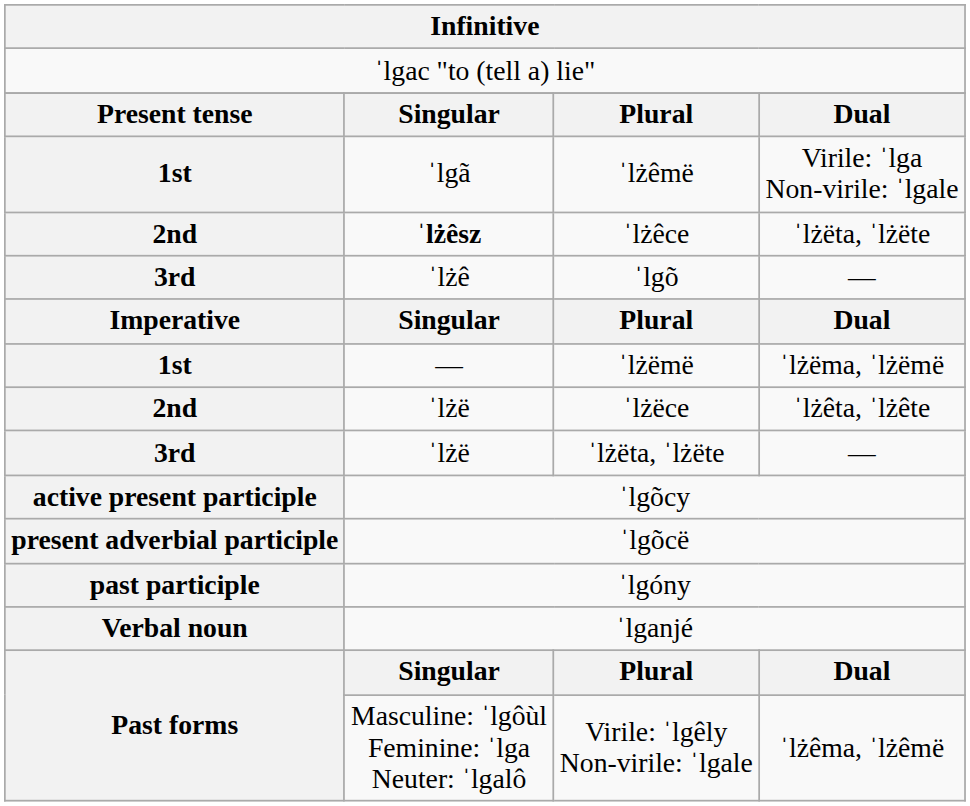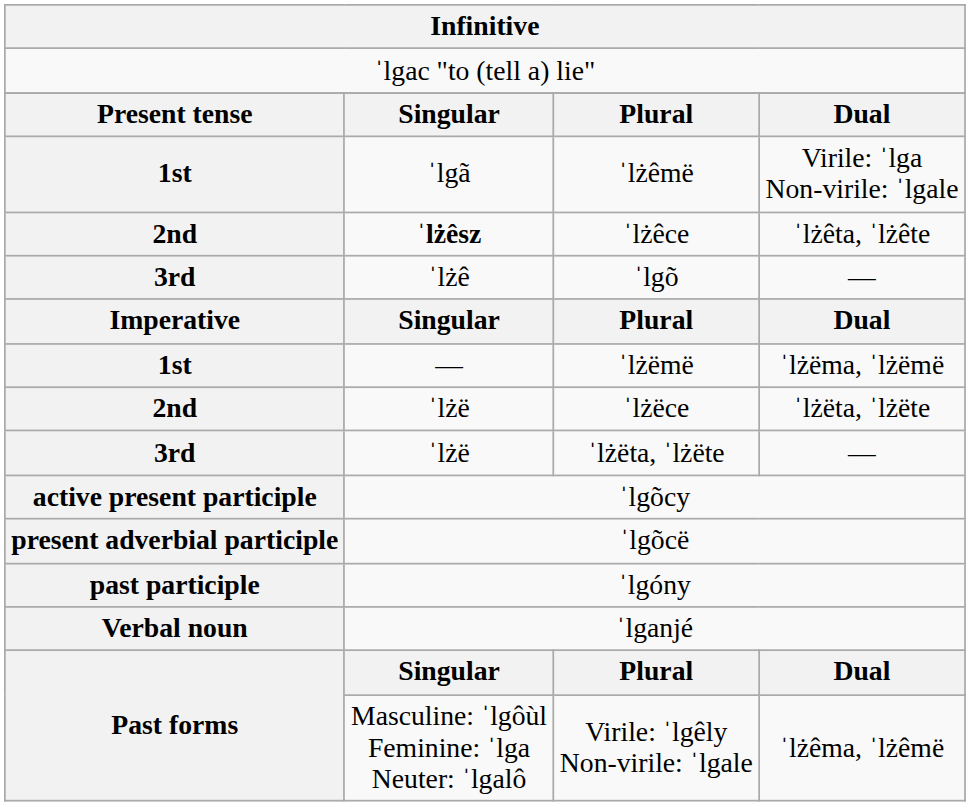 <table class="wikitable" style="text-align:center;">
 <tr>
 <th colspan="4">Infinitive</th>
 </tr>
 <tr>
 <td colspan="4">ˈlgac "to (tell a) lie"</td>
 </tr>
 <tr>
 </tr>
 <tr>
 <th>Present tense</th>
 <th>Singular</th>
 <th>Plural</th>
 <th>Dual</th>
 </tr>
 <tr>
 <th>1st</th>
 <td>ˈlgã</td>
 <td>ˈlżêmë</td>
 <td>Virile: ˈlga<br>Non-virile: ˈlgale</td>
 </tr>
 <tr>
 <th>2nd</th>
 <td><strong>ˈlżêsz</strong></td>
 <td>ˈlżêce</td>
-<td>ˈlżëta, ˈlżëte</td>
+<td>ˈlżêta, ˈlżête</td>
 </tr>
 <tr>
 <th>3rd</th>
 <td>ˈlżê</td>
 <td>ˈlgõ</td>
 <td>—</td>
 </tr>
 <tr>
 <th>Imperative</th>
 <th>Singular</th>
 <th>Plural</th>
 <th>Dual</th>
 </tr>
 <tr>
 <th>1st</th>
 <td>—</td>
 <td>ˈlżëmë</td>
 <td>ˈlżëma, ˈlżëmë</td>
 </tr>
 <tr>
 <th>2nd</th>
 <td>ˈlżë</td>
 <td>ˈlżëce</td>
-<td>ˈlżêta, ˈlżête</td>
+<td>ˈlżëta, ˈlżëte</td>
 </tr>
 <tr>
 <th>3rd</th>
 <td>ˈlżë</td>
 <td>ˈlżëta, ˈlżëte</td>
 <td>—</td>
 </tr>
 <tr>
 <th>active present participle</th>
 <td colspan="3">ˈlgõcy</td>
 </tr>
 <tr>
 <th>present adverbial participle</th>
 <td colspan="3">ˈlgõcë</td>
 </tr>
 <tr>
 <th>past participle</th>
 <td colspan="3">ˈlgóny</td>
 </tr>
 <tr>
 <th>Verbal noun</th>
 <td colspan="3">ˈlganjé</td>
 </tr>
 <tr>
 <th rowspan="2">Past forms</th>
 <th>Singular</th>
 <th>Plural</th>
 <th>Dual</th>
 </tr>
 <tr>
 <td>Masculine: ˈlgôùl<br>Feminine: ˈlga<br>Neuter: ˈlgalô</td>
 <td>Virile: ˈlgêly<br>Non-virile: ˈlgale</td>
 <td>ˈlżêma, ˈlżêmë</td>
 </tr>
 </table>
